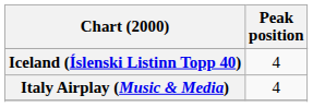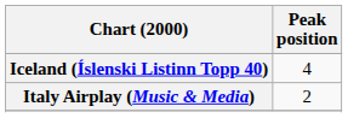 <table class="wikitable sortable plainrowheaders" style="text-align:center">
 <tr>
 <th>Chart (2000)</th>
 <th>Peak<br>position</th>
 </tr>
 <tr>
 </tr>
 <tr>
 </tr>
 <tr>
 <th scope="row">Iceland (<a href='#'>Íslenski Listinn Topp 40</a>)</th>
 <td>4</td>
 </tr>
 <tr>
 <th scope="row">Italy Airplay (<em><a href='#'>Music & Media</a></em>)</th>
-<td>4</td>
+<td>2</td>
 </tr>
 <tr>
 </tr>
 <tr>
 </tr>
 </table>
